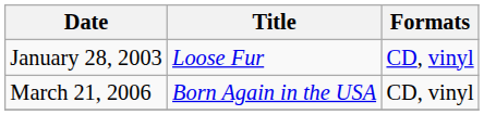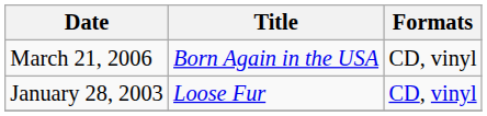 <table class="wikitable">
 <tr>
 <th>Date</th>
 <th>Title</th>
 <th>Formats</th>
 </tr>
 <tr>
+<td>March 21, 2006</td>
+<td><em><a href='#'>Born Again in the USA</a></em></td>
+<td>CD, vinyl</td>
+</tr>
+<tr>
 <td>January 28, 2003</td>
 <td><em><a href='#'>Loose Fur</a></em></td>
 <td><a href='#'>CD</a>, <a href='#'>vinyl</a></td>
 </tr>
 <tr>
-<td>March 21, 2006</td>
-<td><em><a href='#'>Born Again in the USA</a></em></td>
-<td>CD, vinyl</td>
-</tr>
-<tr>
 </tr>
 </table>
